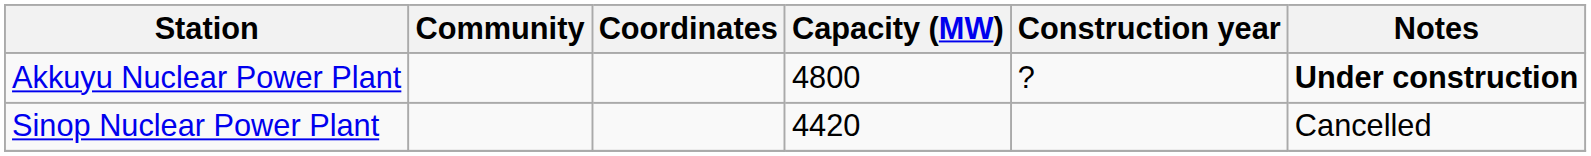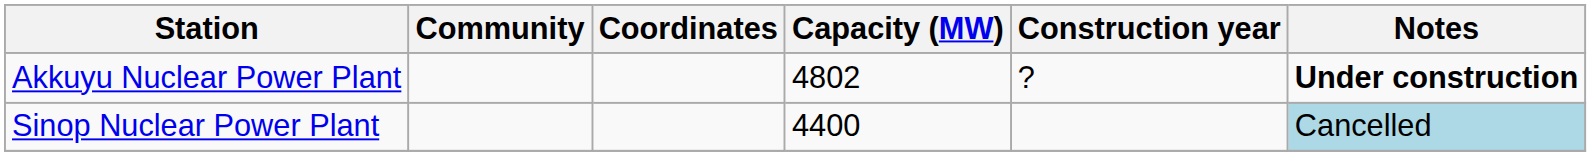 <table class="wikitable sortable">
 <tr>
 <th>Station</th>
 <th>Community</th>
 <th>Coordinates</th>
 <th>Capacity (<a href='#'>MW</a>)</th>
 <th>Construction year</th>
 <th>Notes</th>
 </tr>
 <tr>
 <td><a href='#'>Akkuyu Nuclear Power Plant</a></td>
 <td> </td>
 <td></td>
-<td>4800</td>
+<td>4802</td>
 <td>?</td>
 <td><strong>Under construction</strong></td>
 </tr>
 <tr>
 <td><a href='#'>Sinop Nuclear Power Plant</a></td>
 <td> </td>
 <td></td>
-<td>4420</td>
+<td>4400</td>
 <td></td>
-<td>Cancelled</td>
+<td style="background: lightblue;">Cancelled</td>
 </tr>
 <tr>
 </tr>
 </table>
